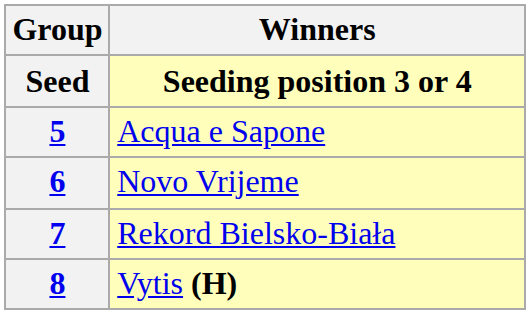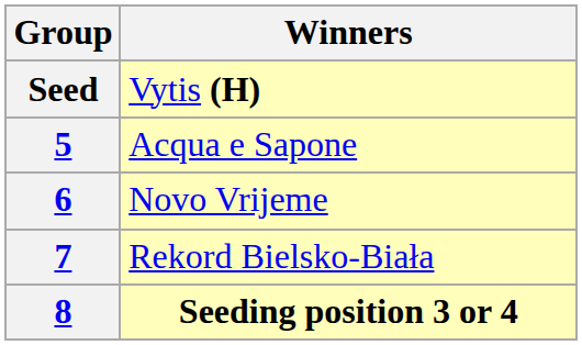 <table class="wikitable">
 <tr>
 <th>Group</th>
 <th width=200>Winners</th>
 </tr>
 <tr>
 <th>Seed</th>
-<td align=center bgcolor=#FFFFBB><strong>Seeding position 3 or 4</strong></td>
+<td bgcolor=#FFFFBB> <a href='#'>Vytis</a> <strong>(H)</strong></td>
 </tr>
 <tr>
 <th><a href='#'>5</a></th>
 <td bgcolor=#FFFFBB> <a href='#'>Acqua e Sapone</a></td>
 </tr>
 <tr>
 <th><a href='#'>6</a></th>
 <td bgcolor=#FFFFBB> <a href='#'>Novo Vrijeme</a></td>
 </tr>
 <tr>
 <th><a href='#'>7</a></th>
 <td bgcolor=#FFFFBB> <a href='#'>Rekord Bielsko-Biała</a></td>
 </tr>
 <tr>
 <th><a href='#'>8</a></th>
-<td bgcolor=#FFFFBB> <a href='#'>Vytis</a> <strong>(H)</strong></td>
+<td align=center bgcolor=#FFFFBB><strong>Seeding position 3 or 4</strong></td>
 </tr>
 </table>
